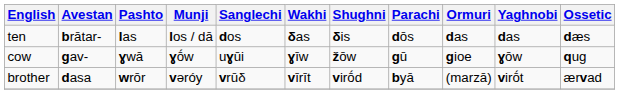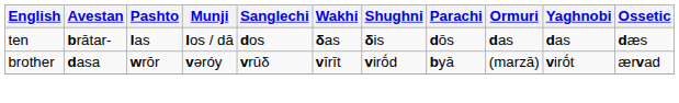 <table class="wikitable">
 <tr>
 <th><a href='#'>English</a></th>
 <th><a href='#'>Avestan</a></th>
 <th><a href='#'>Pashto</a></th>
 <th><a href='#'>Munji</a></th>
 <th><a href='#'>Sanglechi</a></th>
 <th><a href='#'>Wakhi</a></th>
 <th><a href='#'>Shughni</a></th>
 <th><a href='#'>Parachi</a></th>
 <th><a href='#'>Ormuri</a></th>
 <th><a href='#'>Yaghnobi</a></th>
 <th><a href='#'>Ossetic</a></th>
 </tr>
 <tr>
 <td>ten</td>
 <td><strong>b</strong>rātar-</td>
 <td><strong>l</strong>as</td>
 <td><strong>l</strong>os / dā</td>
 <td><strong>d</strong>os</td>
 <td><strong>δ</strong>as</td>
 <td><strong>δ</strong>is</td>
 <td><strong>d</strong>ōs</td>
 <td><strong>d</strong>as</td>
 <td><strong>d</strong>as</td>
 <td><strong>d</strong>æs</td>
 </tr>
 <tr>
-<td>cow</td>
-<td><strong>g</strong>av-</td>
-<td><strong>ɣ</strong>wā</td>
-<td><strong>ɣ</strong>ṓw</td>
-<td>u<strong>ɣ</strong>ūi</td>
-<td><strong>ɣ</strong>īw</td>
-<td><strong>ž</strong>ōw</td>
-<td><strong>g</strong>ū</td>
-<td><strong>g</strong>ioe</td>
-<td><strong>ɣ</strong>ōw</td>
-<td><strong>q</strong>ug</td>
-</tr>
-<tr>
 <td>brother</td>
 <td><strong>d</strong>asa</td>
 <td><strong>w</strong>rōr</td>
 <td><strong>v</strong>əróy</td>
 <td><strong>v</strong>rūδ</td>
 <td><strong>v</strong>īrīt</td>
 <td><strong>v</strong>irṓd</td>
 <td><strong>b</strong>yā</td>
 <td>(marzā)</td>
 <td><strong>v</strong>irṓt</td>
 <td>ær<strong>v</strong>ad</td>
 </tr>
 <tr>
 </tr>
 </table>
